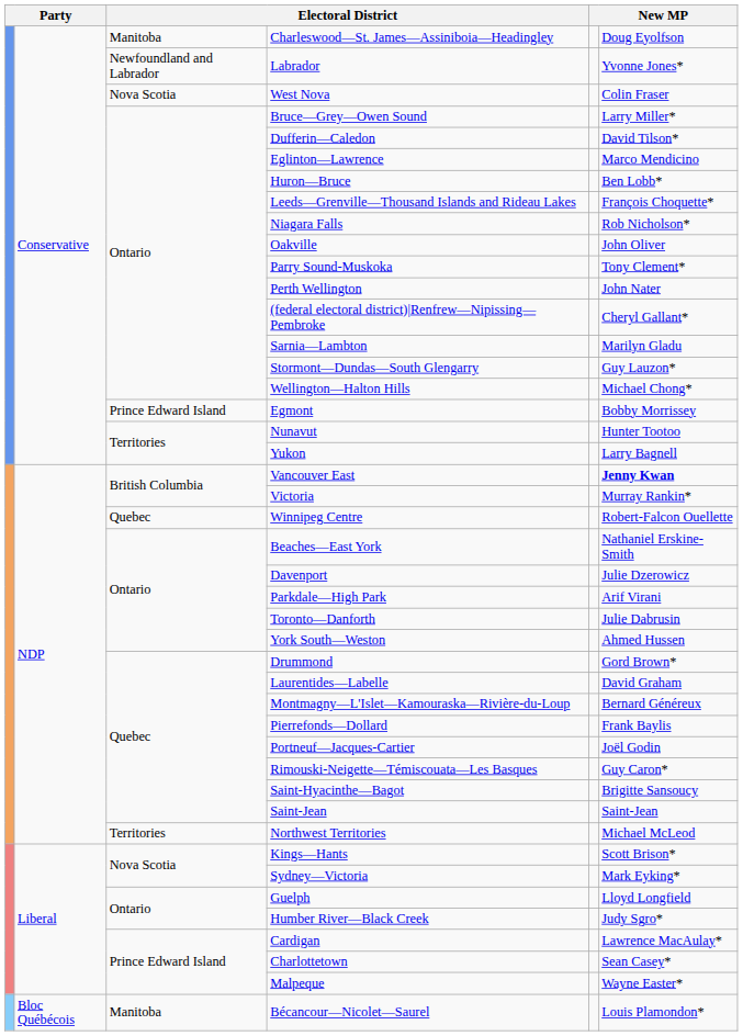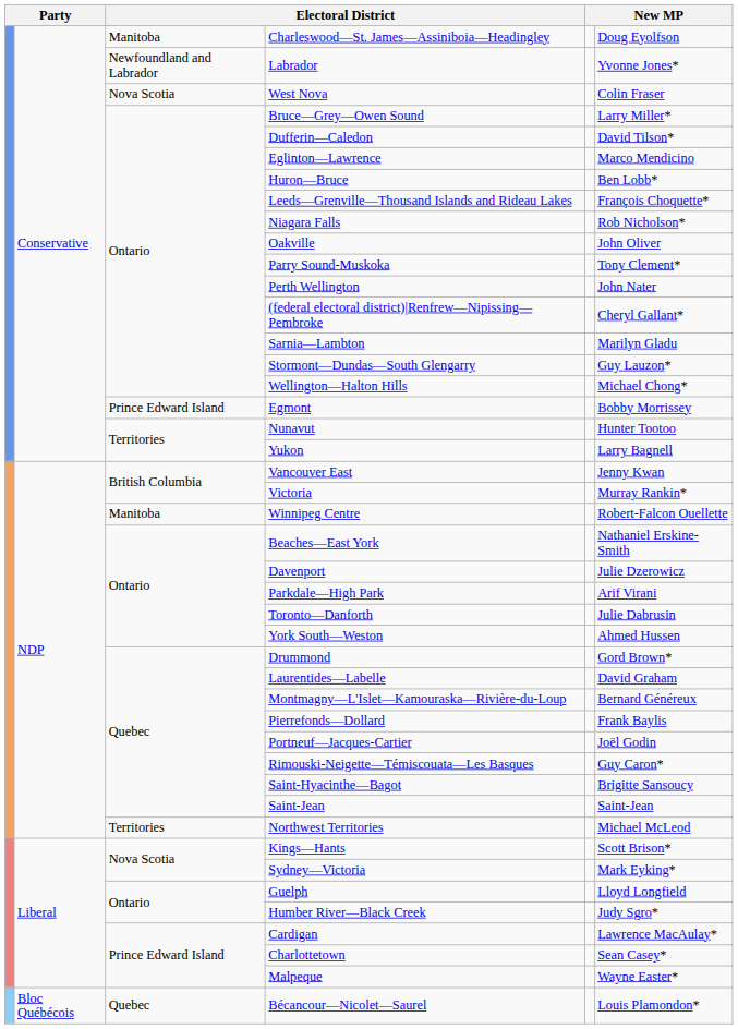 <table class="wikitable">
 <tr>
 <th colspan=2>Party</th>
 <th colspan=2>Electoral District</th>
 <th colspan=2>New MP</th>
 </tr>
 <tr>
 <td rowspan="19" style="background-color: #6495ED"> </td>
 <td rowspan="19"><a href='#'>Conservative</a></td>
 <td>Manitoba</td>
 <td><a href='#'>Charleswood—St. James—Assiniboia—Headingley</a></td>
 <td> </td>
 <td><a href='#'>Doug Eyolfson</a></td>
 </tr>
 <tr>
 <td>Newfoundland and Labrador</td>
 <td><a href='#'>Labrador</a></td>
 <td> </td>
 <td><a href='#'>Yvonne Jones</a>*</td>
 </tr>
 <tr>
 <td>Nova Scotia</td>
 <td><a href='#'>West Nova</a></td>
 <td> </td>
 <td><a href='#'>Colin Fraser</a></td>
 </tr>
 <tr>
 <td rowspan="13">Ontario</td>
 <td><a href='#'>Bruce—Grey—Owen Sound</a></td>
 <td> </td>
 <td><a href='#'>Larry Miller</a>*</td>
 </tr>
 <tr>
 <td><a href='#'>Dufferin—Caledon</a></td>
 <td> </td>
 <td><a href='#'>David Tilson</a>*</td>
 </tr>
 <tr>
 <td><a href='#'>Eglinton—Lawrence</a></td>
 <td> </td>
 <td><a href='#'>Marco Mendicino</a></td>
 </tr>
 <tr>
 <td><a href='#'>Huron—Bruce</a></td>
 <td> </td>
 <td><a href='#'>Ben Lobb</a>*</td>
 </tr>
 <tr>
 <td><a href='#'>Leeds—Grenville—Thousand Islands and Rideau Lakes</a></td>
 <td> </td>
 <td><a href='#'>François Choquette</a>*</td>
 </tr>
 <tr>
 <td><a href='#'>Niagara Falls</a></td>
 <td> </td>
 <td><a href='#'>Rob Nicholson</a>*</td>
 </tr>
 <tr>
 <td><a href='#'>Oakville</a></td>
 <td> </td>
 <td><a href='#'>John Oliver</a></td>
 </tr>
 <tr>
 <td><a href='#'>Parry Sound-Muskoka</a></td>
 <td> </td>
 <td><a href='#'>Tony Clement</a>*</td>
 </tr>
 <tr>
 <td><a href='#'>Perth Wellington</a></td>
 <td> </td>
 <td><a href='#'>John Nater</a></td>
 </tr>
 <tr>
 <td><a href='#'> (federal electoral district)|Renfrew—Nipissing—Pembroke</a></td>
 <td> </td>
 <td><a href='#'>Cheryl Gallant</a>*</td>
 </tr>
 <tr>
 <td><a href='#'>Sarnia—Lambton</a></td>
 <td> </td>
 <td><a href='#'>Marilyn Gladu</a></td>
 </tr>
 <tr>
 <td><a href='#'>Stormont—Dundas—South Glengarry</a></td>
 <td> </td>
 <td><a href='#'>Guy Lauzon</a>*</td>
 </tr>
 <tr>
 <td><a href='#'>Wellington—Halton Hills</a></td>
 <td> </td>
 <td><a href='#'>Michael Chong</a>*</td>
 </tr>
 <tr>
 <td>Prince Edward Island</td>
 <td><a href='#'>Egmont</a></td>
 <td> </td>
 <td><a href='#'>Bobby Morrissey</a></td>
 </tr>
 <tr>
 <td rowspan="2">Territories</td>
 <td><a href='#'>Nunavut</a></td>
 <td> </td>
 <td><a href='#'>Hunter Tootoo</a></td>
 </tr>
 <tr>
 <td><a href='#'>Yukon</a></td>
 <td> </td>
 <td><a href='#'>Larry Bagnell</a></td>
 </tr>
 <tr>
 <td rowspan="17" style="background-color: #f4a460"> </td>
 <td rowspan="17"><a href='#'>NDP</a></td>
 <td rowspan="2">British Columbia</td>
 <td><a href='#'>Vancouver East</a></td>
 <td> </td>
-<td><strong><a href='#'>Jenny Kwan</a></strong></td>
+<td><a href='#'>Jenny Kwan</a></td>
 </tr>
 <tr>
 <td><a href='#'>Victoria</a></td>
 <td> </td>
 <td><a href='#'>Murray Rankin</a>*</td>
 </tr>
 <tr>
-<td>Quebec</td>
+<td>Manitoba</td>
 <td><a href='#'>Winnipeg Centre</a></td>
 <td> </td>
 <td><a href='#'>Robert-Falcon Ouellette</a></td>
 </tr>
 <tr>
 <td rowspan="5">Ontario</td>
 <td><a href='#'>Beaches—East York</a></td>
 <td> </td>
 <td><a href='#'>Nathaniel Erskine-Smith</a></td>
 </tr>
 <tr>
 <td><a href='#'>Davenport</a></td>
 <td> </td>
 <td><a href='#'>Julie Dzerowicz</a></td>
 </tr>
 <tr>
 <td><a href='#'>Parkdale—High Park</a></td>
 <td> </td>
 <td><a href='#'>Arif Virani</a></td>
 </tr>
 <tr>
 <td><a href='#'>Toronto—Danforth</a></td>
 <td> </td>
 <td><a href='#'>Julie Dabrusin</a></td>
 </tr>
 <tr>
 <td><a href='#'>York South—Weston</a></td>
 <td> </td>
 <td><a href='#'>Ahmed Hussen</a></td>
 </tr>
 <tr>
 <td rowspan="8">Quebec</td>
 <td><a href='#'>Drummond</a></td>
 <td> </td>
 <td><a href='#'>Gord Brown</a>*</td>
 </tr>
 <tr>
 <td><a href='#'>Laurentides—Labelle</a></td>
 <td> </td>
 <td><a href='#'>David Graham</a></td>
 </tr>
 <tr>
 <td><a href='#'>Montmagny—L'Islet—Kamouraska—Rivière-du-Loup</a></td>
 <td> </td>
 <td><a href='#'>Bernard Généreux</a></td>
 </tr>
 <tr>
 <td><a href='#'>Pierrefonds—Dollard</a></td>
 <td> </td>
 <td><a href='#'>Frank Baylis</a></td>
 </tr>
 <tr>
 <td><a href='#'>Portneuf—Jacques-Cartier</a></td>
 <td> </td>
 <td><a href='#'>Joël Godin</a></td>
 </tr>
 <tr>
 <td><a href='#'>Rimouski-Neigette—Témiscouata—Les Basques</a></td>
 <td> </td>
 <td><a href='#'>Guy Caron</a>*</td>
 </tr>
 <tr>
 <td><a href='#'>Saint-Hyacinthe—Bagot</a></td>
 <td> </td>
 <td><a href='#'>Brigitte Sansoucy</a></td>
 </tr>
 <tr>
 <td><a href='#'>Saint-Jean</a></td>
 <td> </td>
 <td><a href='#'>Saint-Jean</a></td>
 </tr>
 <tr>
 <td>Territories</td>
 <td><a href='#'>Northwest Territories</a></td>
 <td> </td>
 <td><a href='#'>Michael McLeod</a></td>
 </tr>
 <tr>
 <td rowspan="7" style="background-color: lightcoral"> </td>
 <td rowspan="7"><a href='#'>Liberal</a></td>
 <td rowspan="2">Nova Scotia</td>
 <td><a href='#'>Kings—Hants</a></td>
 <td> </td>
 <td><a href='#'>Scott Brison</a>*</td>
 </tr>
 <tr>
 <td><a href='#'>Sydney—Victoria</a></td>
 <td> </td>
 <td><a href='#'>Mark Eyking</a>*</td>
 </tr>
 <tr>
 <td rowspan="2">Ontario</td>
 <td><a href='#'>Guelph</a></td>
 <td> </td>
 <td><a href='#'>Lloyd Longfield</a></td>
 </tr>
 <tr>
 <td><a href='#'>Humber River—Black Creek</a></td>
 <td> </td>
 <td><a href='#'>Judy Sgro</a>*</td>
 </tr>
 <tr>
 <td rowspan="3">Prince Edward Island</td>
 <td><a href='#'>Cardigan</a></td>
 <td> </td>
 <td><a href='#'>Lawrence MacAulay</a>*</td>
 </tr>
 <tr>
 <td><a href='#'>Charlottetown</a></td>
 <td> </td>
 <td><a href='#'>Sean Casey</a>*</td>
 </tr>
 <tr>
 <td><a href='#'>Malpeque</a></td>
 <td> </td>
 <td><a href='#'>Wayne Easter</a>*</td>
 </tr>
 <tr>
 <td style="background-color: #87CEFA"> </td>
 <td><a href='#'>Bloc Québécois</a></td>
-<td>Manitoba</td>
+<td>Quebec</td>
 <td><a href='#'>Bécancour—Nicolet—Saurel</a></td>
 <td> </td>
 <td><a href='#'>Louis Plamondon</a>*</td>
 </tr>
 </table>
